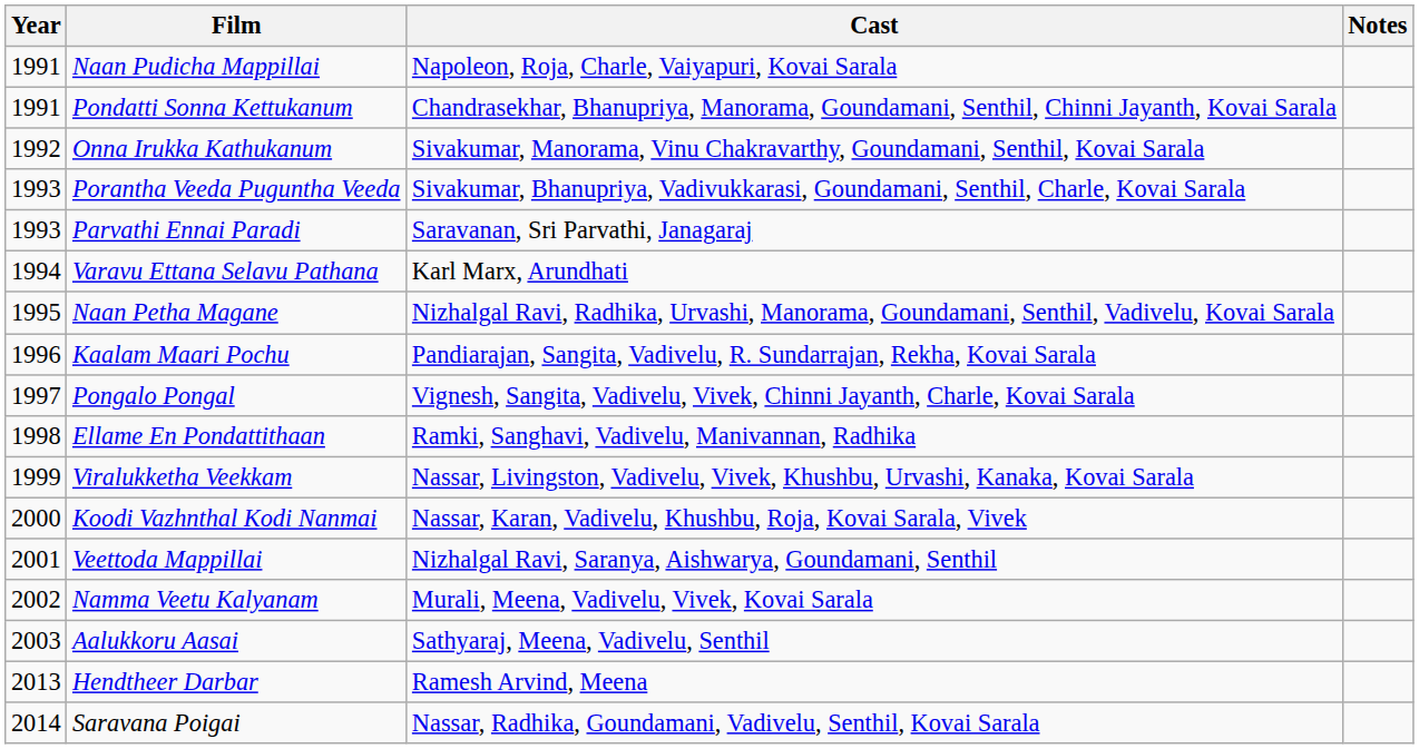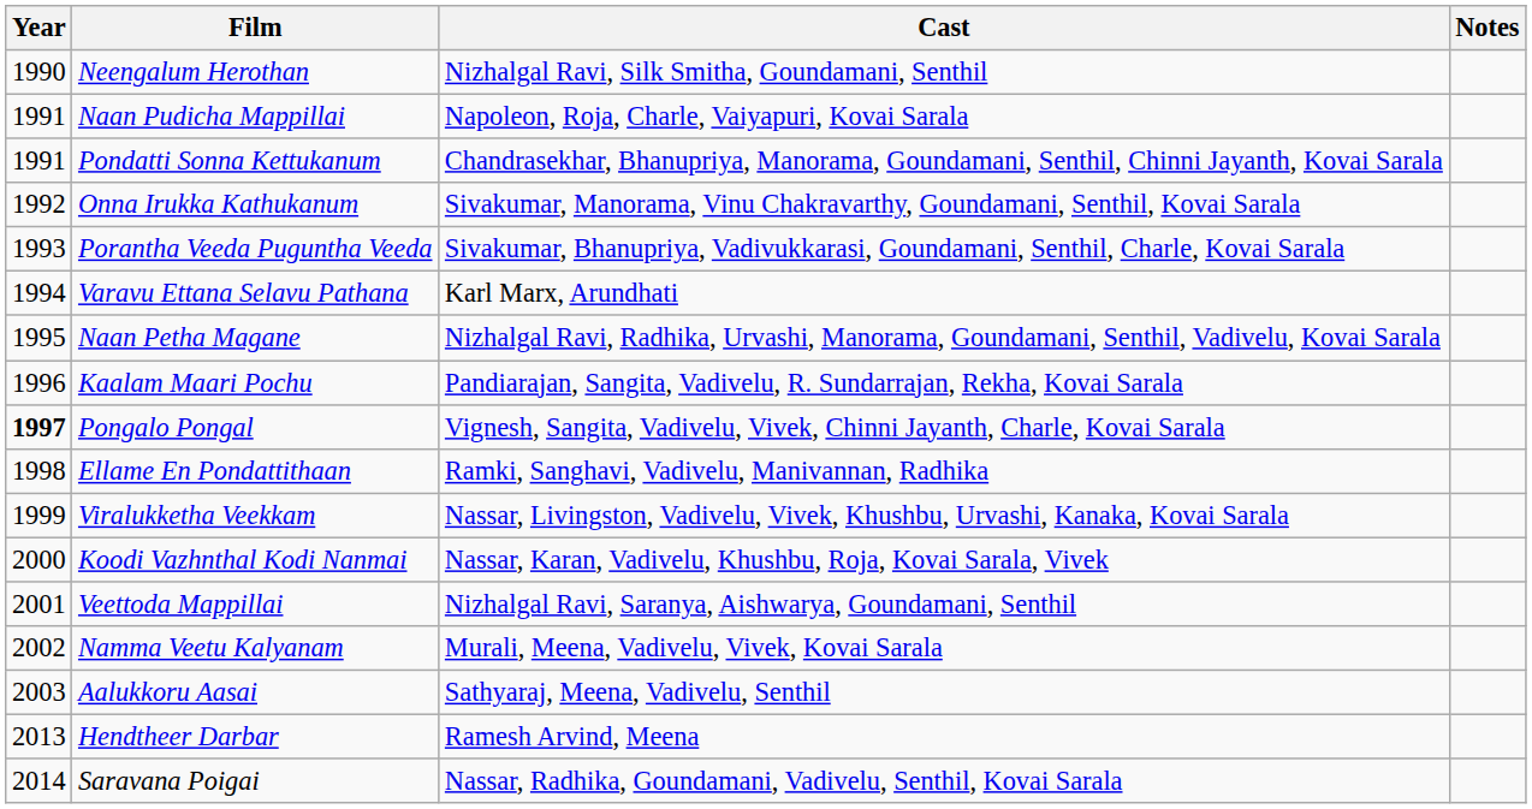 <table class="wikitable" style="font-size: 95%;">
 <tr>
 <th>Year</th>
 <th>Film</th>
 <th>Cast</th>
 <th>Notes</th>
+</tr>
+<tr>
+<td>1990</td>
+<td><em><a href='#'>Neengalum Herothan</a></em></td>
+<td><a href='#'>Nizhalgal Ravi</a>, <a href='#'>Silk Smitha</a>, <a href='#'>Goundamani</a>, <a href='#'>Senthil</a></td>
+<td></td>
 </tr>
 <tr>
 <td>1991</td>
 <td><em><a href='#'>Naan Pudicha Mappillai</a></em></td>
 <td><a href='#'>Napoleon</a>, <a href='#'>Roja</a>, <a href='#'>Charle</a>, <a href='#'>Vaiyapuri</a>, <a href='#'>Kovai Sarala</a></td>
 <td></td>
 </tr>
 <tr>
 <td>1991</td>
 <td><em><a href='#'>Pondatti Sonna Kettukanum</a></em></td>
 <td><a href='#'>Chandrasekhar</a>, <a href='#'>Bhanupriya</a>, <a href='#'>Manorama</a>, <a href='#'>Goundamani</a>, <a href='#'>Senthil</a>, <a href='#'>Chinni Jayanth</a>, <a href='#'>Kovai Sarala</a></td>
 <td></td>
 </tr>
 <tr>
 <td>1992</td>
 <td><em><a href='#'>Onna Irukka Kathukanum</a></em></td>
 <td><a href='#'>Sivakumar</a>, <a href='#'>Manorama</a>, <a href='#'>Vinu Chakravarthy</a>, <a href='#'>Goundamani</a>, <a href='#'>Senthil</a>, <a href='#'>Kovai Sarala</a></td>
 <td></td>
 </tr>
 <tr>
 <td>1993</td>
 <td><em><a href='#'>Porantha Veeda Puguntha Veeda</a></em></td>
 <td><a href='#'>Sivakumar</a>, <a href='#'>Bhanupriya</a>, <a href='#'>Vadivukkarasi</a>, <a href='#'>Goundamani</a>, <a href='#'>Senthil</a>, <a href='#'>Charle</a>, <a href='#'>Kovai Sarala</a></td>
 <td></td>
 </tr>
 <tr>
-<td>1993</td>
-<td><em><a href='#'>Parvathi Ennai Paradi</a></em></td>
-<td><a href='#'>Saravanan</a>, Sri Parvathi, <a href='#'>Janagaraj</a></td>
-<td></td>
-</tr>
-<tr>
 <td>1994</td>
 <td><em><a href='#'>Varavu Ettana Selavu Pathana</a></em></td>
 <td>Karl Marx, <a href='#'>Arundhati</a></td>
 <td></td>
 </tr>
 <tr>
 <td>1995</td>
 <td><em><a href='#'>Naan Petha Magane</a></em></td>
 <td><a href='#'>Nizhalgal Ravi</a>, <a href='#'>Radhika</a>, <a href='#'>Urvashi</a>, <a href='#'>Manorama</a>, <a href='#'>Goundamani</a>, <a href='#'>Senthil</a>, <a href='#'>Vadivelu</a>, <a href='#'>Kovai Sarala</a></td>
 <td></td>
 </tr>
 <tr>
 <td>1996</td>
 <td><em><a href='#'>Kaalam Maari Pochu</a></em></td>
 <td><a href='#'>Pandiarajan</a>, <a href='#'>Sangita</a>, <a href='#'>Vadivelu</a>, <a href='#'>R. Sundarrajan</a>, <a href='#'>Rekha</a>, <a href='#'>Kovai Sarala</a></td>
 <td></td>
 </tr>
 <tr>
-<td>1997</td>
+<td><strong>1997</strong></td>
 <td><em><a href='#'>Pongalo Pongal</a></em></td>
 <td><a href='#'>Vignesh</a>, <a href='#'>Sangita</a>, <a href='#'>Vadivelu</a>, <a href='#'>Vivek</a>, <a href='#'>Chinni Jayanth</a>, <a href='#'>Charle</a>, <a href='#'>Kovai Sarala</a></td>
 <td></td>
 </tr>
 <tr>
 <td>1998</td>
 <td><em><a href='#'>Ellame En Pondattithaan</a></em></td>
 <td><a href='#'>Ramki</a>, <a href='#'>Sanghavi</a>, <a href='#'>Vadivelu</a>, <a href='#'>Manivannan</a>, <a href='#'>Radhika</a></td>
 <td></td>
 </tr>
 <tr>
 <td>1999</td>
 <td><em><a href='#'>Viralukketha Veekkam</a></em></td>
 <td><a href='#'>Nassar</a>, <a href='#'>Livingston</a>, <a href='#'>Vadivelu</a>, <a href='#'>Vivek</a>, <a href='#'>Khushbu</a>, <a href='#'>Urvashi</a>, <a href='#'>Kanaka</a>, <a href='#'>Kovai Sarala</a></td>
 <td></td>
 </tr>
 <tr>
 <td>2000</td>
 <td><em><a href='#'>Koodi Vazhnthal Kodi Nanmai</a></em></td>
 <td><a href='#'>Nassar</a>, <a href='#'>Karan</a>, <a href='#'>Vadivelu</a>, <a href='#'>Khushbu</a>, <a href='#'>Roja</a>, <a href='#'>Kovai Sarala</a>, <a href='#'>Vivek</a></td>
 <td></td>
 </tr>
 <tr>
 <td>2001</td>
 <td><em><a href='#'>Veettoda Mappillai</a></em></td>
 <td><a href='#'>Nizhalgal Ravi</a>, <a href='#'>Saranya</a>, <a href='#'>Aishwarya</a>, <a href='#'>Goundamani</a>, <a href='#'>Senthil</a></td>
 <td></td>
 </tr>
 <tr>
 <td>2002</td>
 <td><em><a href='#'>Namma Veetu Kalyanam</a></em></td>
 <td><a href='#'>Murali</a>, <a href='#'>Meena</a>, <a href='#'>Vadivelu</a>, <a href='#'>Vivek</a>, <a href='#'>Kovai Sarala</a></td>
 <td></td>
 </tr>
 <tr>
 <td>2003</td>
 <td><em><a href='#'>Aalukkoru Aasai</a></em></td>
 <td><a href='#'>Sathyaraj</a>, <a href='#'>Meena</a>, <a href='#'>Vadivelu</a>, <a href='#'>Senthil</a></td>
 <td></td>
 </tr>
 <tr>
 <td>2013</td>
 <td><em><a href='#'>Hendtheer Darbar</a></em></td>
 <td><a href='#'>Ramesh Arvind</a>, <a href='#'>Meena</a></td>
 <td></td>
 </tr>
 <tr>
 <td>2014</td>
 <td><em>Saravana Poigai</em></td>
 <td><a href='#'>Nassar</a>, <a href='#'>Radhika</a>, <a href='#'>Goundamani</a>, <a href='#'>Vadivelu</a>, <a href='#'>Senthil</a>, <a href='#'>Kovai Sarala</a></td>
 <td></td>
 </tr>
 </table>
